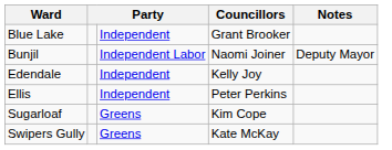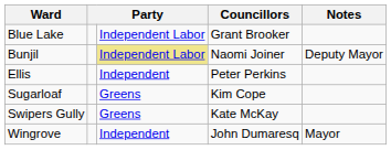 <table class="wikitable">
 <tr>
 <th>Ward</th>
 <th colspan="2">Party</th>
 <th>Councillors</th>
 <th>Notes</th>
 </tr>
 <tr>
 <td>Blue Lake</td>
 <td> </td>
-<td><a href='#'>Independent</a></td>
+<td><a href='#'>Independent Labor</a></td>
 <td>Grant Brooker</td>
 <td></td>
 </tr>
 <tr>
 <td>Bunjil</td>
 <td> </td>
-<td><a href='#'>Independent Labor</a></td>
+<td style="background: khaki;"><a href='#'>Independent Labor</a></td>
 <td>Naomi Joiner</td>
 <td>Deputy Mayor</td>
-</tr>
-<tr>
-<td>Edendale</td>
-<td> </td>
-<td><a href='#'>Independent</a></td>
-<td>Kelly Joy</td>
-<td></td>
 </tr>
 <tr>
 <td>Ellis</td>
 <td> </td>
 <td><a href='#'>Independent</a></td>
 <td>Peter Perkins</td>
 <td></td>
 </tr>
 <tr>
 <td>Sugarloaf</td>
 <td> </td>
 <td><a href='#'>Greens</a></td>
 <td>Kim Cope</td>
 <td></td>
 </tr>
 <tr>
 <td>Swipers Gully</td>
 <td> </td>
 <td><a href='#'>Greens</a></td>
 <td>Kate McKay</td>
 <td></td>
 </tr>
+<tr>
+<td>Wingrove</td>
+<td> </td>
+<td><a href='#'>Independent</a></td>
+<td>John Dumaresq</td>
+<td>Mayor</td>
+</tr>
 </table>
